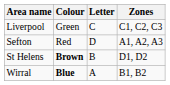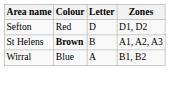 <table class="wikitable" align=centre>
 <tr>
 <th>Area name</th>
 <th>Colour</th>
 <th>Letter</th>
 <th>Zones</th>
 </tr>
 <tr>
-<td>Liverpool</td>
-<td>Green</td>
-<td>C</td>
-<td>C1, C2, C3</td>
-</tr>
-<tr>
 <td>Sefton</td>
 <td>Red</td>
 <td>D</td>
-<td>A1, A2, A3</td>
+<td>D1, D2</td>
 </tr>
 <tr>
 <td>St Helens</td>
 <td><strong>Brown</strong></td>
 <td>B</td>
-<td>D1, D2</td>
+<td>A1, A2, A3</td>
 </tr>
 <tr>
 <td>Wirral</td>
-<td><strong>Blue</strong></td>
+<td>Blue</td>
 <td>A</td>
 <td>B1, B2</td>
 </tr>
 </table>
